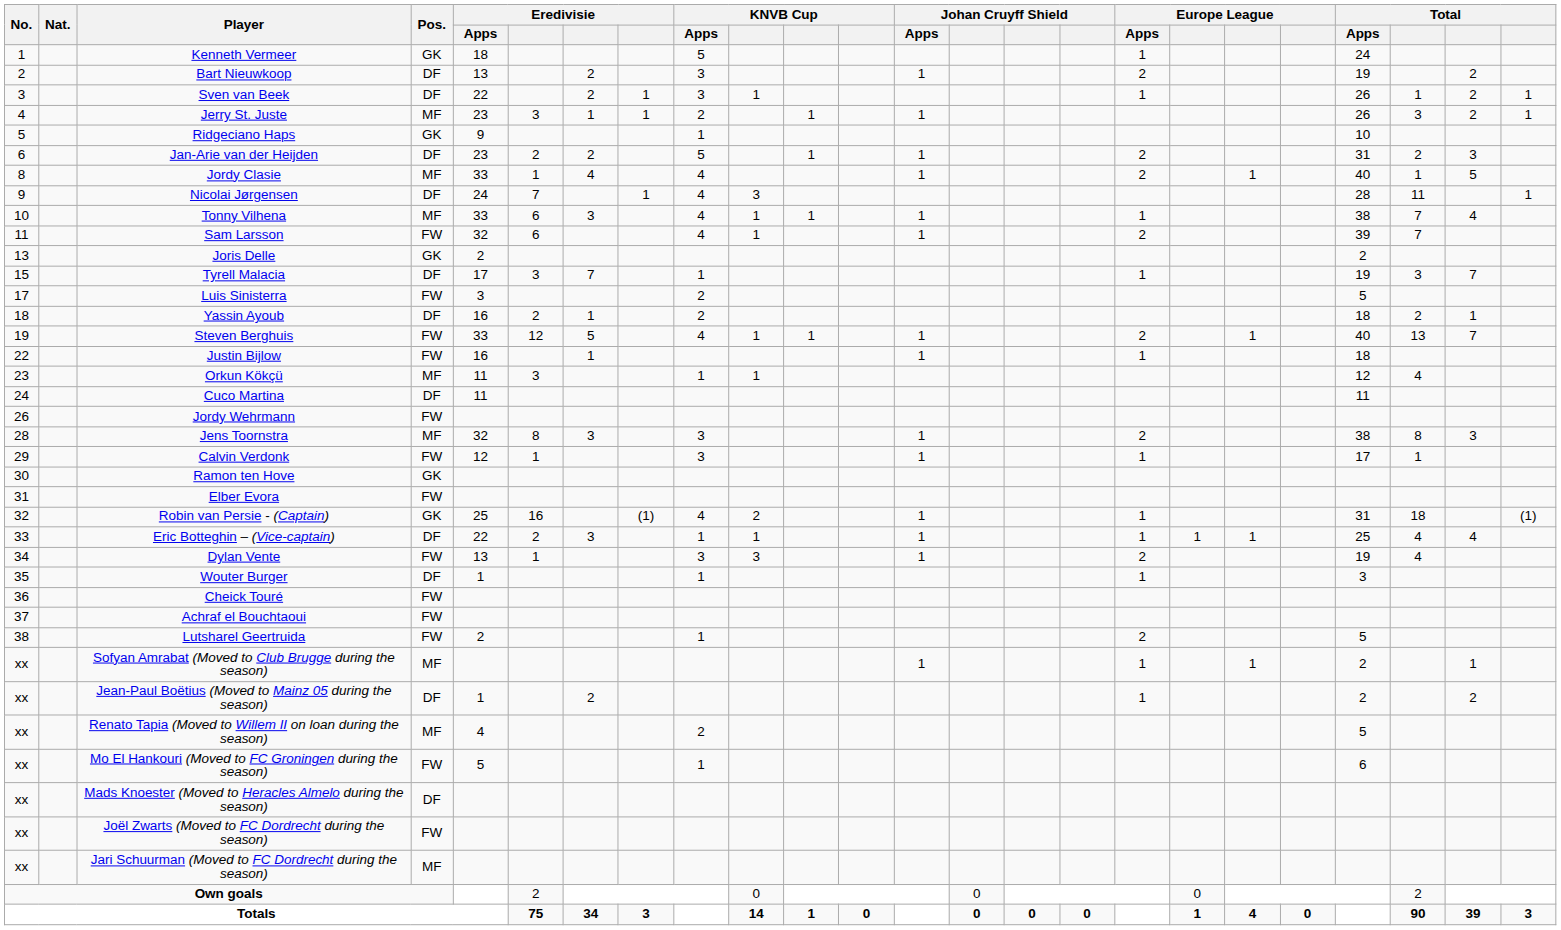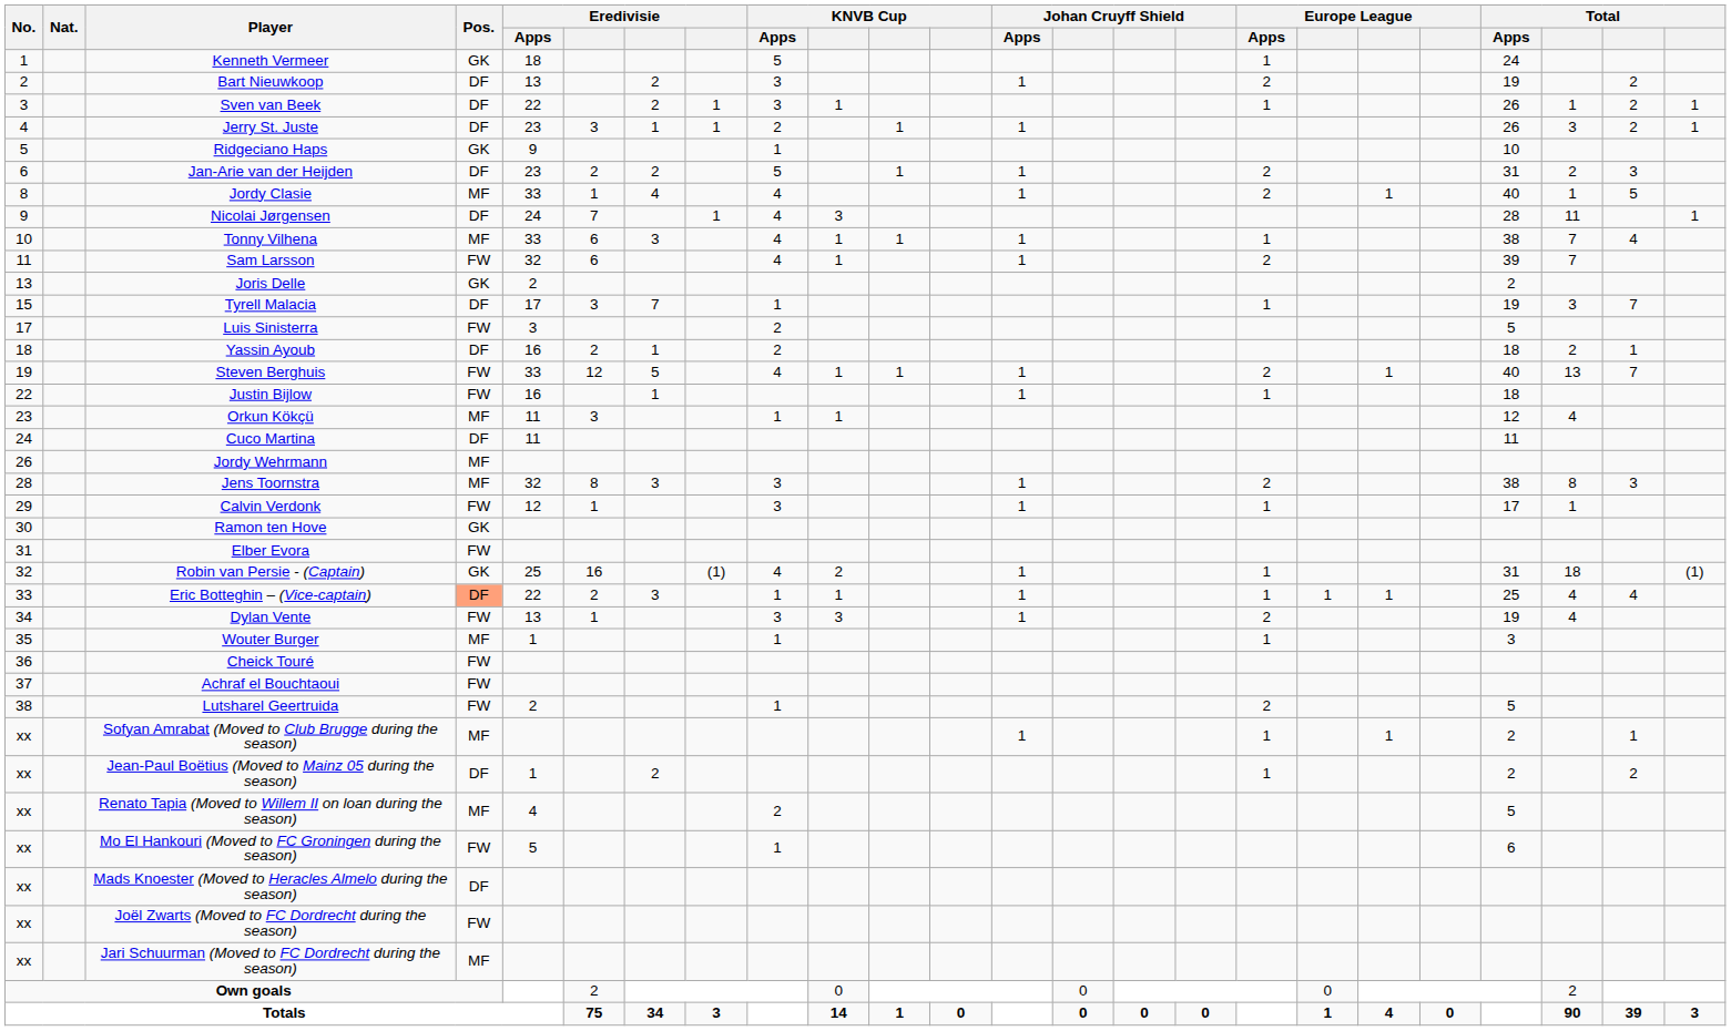 <table class="wikitable sortable alternance"  style="font-size:86%; text-align:center; line-height:14px; width:100%;">
 <tr>
 <th rowspan="2" style="width:10px;"><strong>No.</strong></th>
 <th rowspan="2" style="width:10px;"><strong>Nat.</strong></th>
 <th rowspan="2" scope=col style="width:275px;"><strong>Player</strong></th>
 <th rowspan="2" style="width:10px;"><strong>Pos.</strong></th>
 <th colspan="4"><strong>Eredivisie</strong></th>
 <th colspan="4"><strong>KNVB Cup</strong></th>
 <th colspan="4"><strong>Johan Cruyff Shield</strong></th>
 <th colspan="4"><strong>Europe League</strong></th>
 <th colspan="4"><strong>Total</strong></th>
 </tr>
 <tr style="text-align:center;">
 <th width=40><strong>Apps</strong></th>
 <th width=40></th>
 <th width=40></th>
 <th width=40></th>
 <th width=40><strong>Apps</strong></th>
 <th width=40></th>
 <th width=40></th>
 <th width=40></th>
 <th width=40><strong>Apps</strong></th>
 <th width=40></th>
 <th width=40></th>
 <th width=40></th>
 <th width=40><strong>Apps</strong></th>
 <th width=40></th>
 <th width=40></th>
 <th width=40></th>
 <th width=40><strong>Apps</strong></th>
 <th width=40></th>
 <th width=40></th>
 <th width=40></th>
 </tr>
 <tr>
 <td>1</td>
 <td></td>
 <td><a href='#'>Kenneth Vermeer</a></td>
 <td>GK</td>
 <td>18</td>
 <td></td>
 <td></td>
 <td></td>
 <td>5</td>
 <td></td>
 <td></td>
 <td></td>
 <td></td>
 <td></td>
 <td></td>
 <td></td>
 <td>1</td>
 <td></td>
 <td></td>
 <td></td>
 <td>24</td>
 <td></td>
 <td></td>
 <td></td>
 </tr>
 <tr>
 <td>2</td>
 <td></td>
 <td><a href='#'>Bart Nieuwkoop</a></td>
 <td>DF</td>
 <td>13</td>
 <td></td>
 <td>2</td>
 <td></td>
 <td>3</td>
 <td></td>
 <td></td>
 <td></td>
 <td>1</td>
 <td></td>
 <td></td>
 <td></td>
 <td>2</td>
 <td></td>
 <td></td>
 <td></td>
 <td>19</td>
 <td></td>
 <td>2</td>
 <td></td>
 </tr>
 <tr>
 <td>3</td>
 <td></td>
 <td><a href='#'>Sven van Beek</a></td>
 <td>DF</td>
 <td>22</td>
 <td></td>
 <td>2</td>
 <td>1</td>
 <td>3</td>
 <td>1</td>
 <td></td>
 <td></td>
 <td></td>
 <td></td>
 <td></td>
 <td></td>
 <td>1</td>
 <td></td>
 <td></td>
 <td></td>
 <td>26</td>
 <td>1</td>
 <td>2</td>
 <td>1</td>
 </tr>
 <tr>
 <td>4</td>
 <td></td>
 <td><a href='#'>Jerry St. Juste</a></td>
-<td>MF</td>
+<td>DF</td>
 <td>23</td>
 <td>3</td>
 <td>1</td>
 <td>1</td>
 <td>2</td>
 <td></td>
 <td>1</td>
 <td></td>
 <td>1</td>
 <td></td>
 <td></td>
 <td></td>
 <td></td>
 <td></td>
 <td></td>
 <td></td>
 <td>26</td>
 <td>3</td>
 <td>2</td>
 <td>1</td>
 </tr>
 <tr>
 <td>5</td>
 <td></td>
 <td><a href='#'>Ridgeciano Haps</a></td>
 <td>GK</td>
 <td>9</td>
 <td></td>
 <td></td>
 <td></td>
 <td>1</td>
 <td></td>
 <td></td>
 <td></td>
 <td></td>
 <td></td>
 <td></td>
 <td></td>
 <td></td>
 <td></td>
 <td></td>
 <td></td>
 <td>10</td>
 <td></td>
 <td></td>
 <td></td>
 </tr>
 <tr>
 <td>6</td>
 <td></td>
 <td><a href='#'>Jan-Arie van der Heijden</a></td>
 <td>DF</td>
 <td>23</td>
 <td>2</td>
 <td>2</td>
 <td></td>
 <td>5</td>
 <td></td>
 <td>1</td>
 <td></td>
 <td>1</td>
 <td></td>
 <td></td>
 <td></td>
 <td>2</td>
 <td></td>
 <td></td>
 <td></td>
 <td>31</td>
 <td>2</td>
 <td>3</td>
 <td></td>
 </tr>
 <tr>
 <td>8</td>
 <td></td>
 <td><a href='#'>Jordy Clasie</a></td>
 <td>MF</td>
 <td>33</td>
 <td>1</td>
 <td>4</td>
 <td></td>
 <td>4</td>
 <td></td>
 <td></td>
 <td></td>
 <td>1</td>
 <td></td>
 <td></td>
 <td></td>
 <td>2</td>
 <td></td>
 <td>1</td>
 <td></td>
 <td>40</td>
 <td>1</td>
 <td>5</td>
 <td></td>
 </tr>
 <tr>
 <td>9</td>
 <td></td>
 <td><a href='#'>Nicolai Jørgensen</a></td>
 <td>DF</td>
 <td>24</td>
 <td>7</td>
 <td></td>
 <td>1</td>
 <td>4</td>
 <td>3</td>
 <td></td>
 <td></td>
 <td></td>
 <td></td>
 <td></td>
 <td></td>
 <td></td>
 <td></td>
 <td></td>
 <td></td>
 <td>28</td>
 <td>11</td>
 <td></td>
 <td>1</td>
 </tr>
 <tr>
 <td>10</td>
 <td></td>
 <td><a href='#'>Tonny Vilhena</a></td>
 <td>MF</td>
 <td>33</td>
 <td>6</td>
 <td>3</td>
 <td></td>
 <td>4</td>
 <td>1</td>
 <td>1</td>
 <td></td>
 <td>1</td>
 <td></td>
 <td></td>
 <td></td>
 <td>1</td>
 <td></td>
 <td></td>
 <td></td>
 <td>38</td>
 <td>7</td>
 <td>4</td>
 <td></td>
 </tr>
 <tr>
 <td>11</td>
 <td></td>
 <td><a href='#'>Sam Larsson</a></td>
 <td>FW</td>
 <td>32</td>
 <td>6</td>
 <td></td>
 <td></td>
 <td>4</td>
 <td>1</td>
 <td></td>
 <td></td>
 <td>1</td>
 <td></td>
 <td></td>
 <td></td>
 <td>2</td>
 <td></td>
 <td></td>
 <td></td>
 <td>39</td>
 <td>7</td>
 <td></td>
 <td></td>
 </tr>
 <tr>
 <td>13</td>
 <td></td>
 <td><a href='#'>Joris Delle</a></td>
 <td>GK</td>
 <td>2</td>
 <td></td>
 <td></td>
 <td></td>
 <td></td>
 <td></td>
 <td></td>
 <td></td>
 <td></td>
 <td></td>
 <td></td>
 <td></td>
 <td></td>
 <td></td>
 <td></td>
 <td></td>
 <td>2</td>
 <td></td>
 <td></td>
 <td></td>
 </tr>
 <tr>
 <td>15</td>
 <td></td>
 <td><a href='#'>Tyrell Malacia</a></td>
 <td>DF</td>
 <td>17</td>
 <td>3</td>
 <td>7</td>
 <td></td>
 <td>1</td>
 <td></td>
 <td></td>
 <td></td>
 <td></td>
 <td></td>
 <td></td>
 <td></td>
 <td>1</td>
 <td></td>
 <td></td>
 <td></td>
 <td>19</td>
 <td>3</td>
 <td>7</td>
 <td></td>
 </tr>
 <tr>
 <td>17</td>
 <td></td>
 <td><a href='#'>Luis Sinisterra</a></td>
 <td>FW</td>
 <td>3</td>
 <td></td>
 <td></td>
 <td></td>
 <td>2</td>
 <td></td>
 <td></td>
 <td></td>
 <td></td>
 <td></td>
 <td></td>
 <td></td>
 <td></td>
 <td></td>
 <td></td>
 <td></td>
 <td>5</td>
 <td></td>
 <td></td>
 <td></td>
 </tr>
 <tr>
 <td>18</td>
 <td></td>
 <td><a href='#'>Yassin Ayoub</a></td>
 <td>DF</td>
 <td>16</td>
 <td>2</td>
 <td>1</td>
 <td></td>
 <td>2</td>
 <td></td>
 <td></td>
 <td></td>
 <td></td>
 <td></td>
 <td></td>
 <td></td>
 <td></td>
 <td></td>
 <td></td>
 <td></td>
 <td>18</td>
 <td>2</td>
 <td>1</td>
 <td></td>
 </tr>
 <tr>
 <td>19</td>
 <td></td>
 <td><a href='#'>Steven Berghuis</a></td>
 <td>FW</td>
 <td>33</td>
 <td>12</td>
 <td>5</td>
 <td></td>
 <td>4</td>
 <td>1</td>
 <td>1</td>
 <td></td>
 <td>1</td>
 <td></td>
 <td></td>
 <td></td>
 <td>2</td>
 <td></td>
 <td>1</td>
 <td></td>
 <td>40</td>
 <td>13</td>
 <td>7</td>
 <td></td>
 </tr>
 <tr>
 <td>22</td>
 <td></td>
 <td><a href='#'>Justin Bijlow</a></td>
 <td>FW</td>
 <td>16</td>
 <td></td>
 <td>1</td>
 <td></td>
 <td></td>
 <td></td>
 <td></td>
 <td></td>
 <td>1</td>
 <td></td>
 <td></td>
 <td></td>
 <td>1</td>
 <td></td>
 <td></td>
 <td></td>
 <td>18</td>
 <td></td>
 <td></td>
 <td></td>
 </tr>
 <tr>
 <td>23</td>
 <td></td>
 <td><a href='#'>Orkun Kökçü</a></td>
 <td>MF</td>
 <td>11</td>
 <td>3</td>
 <td></td>
 <td></td>
 <td>1</td>
 <td>1</td>
 <td></td>
 <td></td>
 <td></td>
 <td></td>
 <td></td>
 <td></td>
 <td></td>
 <td></td>
 <td></td>
 <td></td>
 <td>12</td>
 <td>4</td>
 <td></td>
 <td></td>
 </tr>
 <tr>
 <td>24</td>
 <td></td>
 <td><a href='#'>Cuco Martina</a></td>
 <td>DF</td>
 <td>11</td>
 <td></td>
 <td></td>
 <td></td>
 <td></td>
 <td></td>
 <td></td>
 <td></td>
 <td></td>
 <td></td>
 <td></td>
 <td></td>
 <td></td>
 <td></td>
 <td></td>
 <td></td>
 <td>11</td>
 <td></td>
 <td></td>
 <td></td>
 </tr>
 <tr>
 <td>26</td>
 <td></td>
 <td><a href='#'>Jordy Wehrmann</a></td>
-<td>FW</td>
+<td>MF</td>
 <td></td>
 <td></td>
 <td></td>
 <td></td>
 <td></td>
 <td></td>
 <td></td>
 <td></td>
 <td></td>
 <td></td>
 <td></td>
 <td></td>
 <td></td>
 <td></td>
 <td></td>
 <td></td>
 <td></td>
 <td></td>
 <td></td>
 <td></td>
 </tr>
 <tr>
 <td>28</td>
 <td></td>
 <td><a href='#'>Jens Toornstra</a></td>
 <td>MF</td>
 <td>32</td>
 <td>8</td>
 <td>3</td>
 <td></td>
 <td>3</td>
 <td></td>
 <td></td>
 <td></td>
 <td>1</td>
 <td></td>
 <td></td>
 <td></td>
 <td>2</td>
 <td></td>
 <td></td>
 <td></td>
 <td>38</td>
 <td>8</td>
 <td>3</td>
 <td></td>
 </tr>
 <tr>
 <td>29</td>
 <td></td>
 <td><a href='#'>Calvin Verdonk</a></td>
 <td>FW</td>
 <td>12</td>
 <td>1</td>
 <td></td>
 <td></td>
 <td>3</td>
 <td></td>
 <td></td>
 <td></td>
 <td>1</td>
 <td></td>
 <td></td>
 <td></td>
 <td>1</td>
 <td></td>
 <td></td>
 <td></td>
 <td>17</td>
 <td>1</td>
 <td></td>
 <td></td>
 </tr>
 <tr>
 <td>30</td>
 <td></td>
 <td><a href='#'>Ramon ten Hove</a></td>
 <td>GK</td>
 <td></td>
 <td></td>
 <td></td>
 <td></td>
 <td></td>
 <td></td>
 <td></td>
 <td></td>
 <td></td>
 <td></td>
 <td></td>
 <td></td>
 <td></td>
 <td></td>
 <td></td>
 <td></td>
 <td></td>
 <td></td>
 <td></td>
 <td></td>
 </tr>
 <tr>
 <td>31</td>
 <td></td>
 <td><a href='#'>Elber Evora</a></td>
 <td>FW</td>
 <td></td>
 <td></td>
 <td></td>
 <td></td>
 <td></td>
 <td></td>
 <td></td>
 <td></td>
 <td></td>
 <td></td>
 <td></td>
 <td></td>
 <td></td>
 <td></td>
 <td></td>
 <td></td>
 <td></td>
 <td></td>
 <td></td>
 <td></td>
 </tr>
 <tr>
 <td>32</td>
 <td></td>
 <td><a href='#'>Robin van Persie</a> - <em>(<a href='#'>Captain</a>)</em></td>
 <td>GK</td>
 <td>25</td>
 <td>16</td>
 <td></td>
 <td>(1)</td>
 <td>4</td>
 <td>2</td>
 <td></td>
 <td></td>
 <td>1</td>
 <td></td>
 <td></td>
 <td></td>
 <td>1</td>
 <td></td>
 <td></td>
 <td></td>
 <td>31</td>
 <td>18</td>
 <td></td>
 <td>(1)</td>
 </tr>
 <tr>
 <td>33</td>
 <td></td>
 <td><a href='#'>Eric Botteghin</a> – <em>(<a href='#'>Vice-captain</a>)</em></td>
-<td>DF</td>
+<td style="background: lightsalmon;">DF</td>
 <td>22</td>
 <td>2</td>
 <td>3</td>
 <td></td>
 <td>1</td>
 <td>1</td>
 <td></td>
 <td></td>
 <td>1</td>
 <td></td>
 <td></td>
 <td></td>
 <td>1</td>
 <td>1</td>
 <td>1</td>
 <td></td>
 <td>25</td>
 <td>4</td>
 <td>4</td>
 <td></td>
 </tr>
 <tr>
 <td>34</td>
 <td></td>
 <td><a href='#'>Dylan Vente</a></td>
 <td>FW</td>
 <td>13</td>
 <td>1</td>
 <td></td>
 <td></td>
 <td>3</td>
 <td>3</td>
 <td></td>
 <td></td>
 <td>1</td>
 <td></td>
 <td></td>
 <td></td>
 <td>2</td>
 <td></td>
 <td></td>
 <td></td>
 <td>19</td>
 <td>4</td>
 <td></td>
 <td></td>
 </tr>
 <tr>
 <td>35</td>
 <td></td>
 <td><a href='#'>Wouter Burger</a></td>
-<td>DF</td>
+<td>MF</td>
 <td>1</td>
 <td></td>
 <td></td>
 <td></td>
 <td>1</td>
 <td></td>
 <td></td>
 <td></td>
 <td></td>
 <td></td>
 <td></td>
 <td></td>
 <td>1</td>
 <td></td>
 <td></td>
 <td></td>
 <td>3</td>
 <td></td>
 <td></td>
 <td></td>
 </tr>
 <tr>
 <td>36</td>
 <td></td>
 <td><a href='#'>Cheick Touré</a></td>
 <td>FW</td>
 <td></td>
 <td></td>
 <td></td>
 <td></td>
 <td></td>
 <td></td>
 <td></td>
 <td></td>
 <td></td>
 <td></td>
 <td></td>
 <td></td>
 <td></td>
 <td></td>
 <td></td>
 <td></td>
 <td></td>
 <td></td>
 <td></td>
 <td></td>
 </tr>
 <tr>
 <td>37</td>
 <td></td>
 <td><a href='#'>Achraf el Bouchtaoui</a></td>
 <td>FW</td>
 <td></td>
 <td></td>
 <td></td>
 <td></td>
 <td></td>
 <td></td>
 <td></td>
 <td></td>
 <td></td>
 <td></td>
 <td></td>
 <td></td>
 <td></td>
 <td></td>
 <td></td>
 <td></td>
 <td></td>
 <td></td>
 <td></td>
 <td></td>
 </tr>
 <tr>
 <td>38</td>
 <td></td>
 <td><a href='#'>Lutsharel Geertruida</a></td>
 <td>FW</td>
 <td>2</td>
 <td></td>
 <td></td>
 <td></td>
 <td>1</td>
 <td></td>
 <td></td>
 <td></td>
 <td></td>
 <td></td>
 <td></td>
 <td></td>
 <td>2</td>
 <td></td>
 <td></td>
 <td></td>
 <td>5</td>
 <td></td>
 <td></td>
 <td></td>
 </tr>
 <tr>
 <td>xx</td>
 <td></td>
 <td><a href='#'>Sofyan Amrabat</a> <em>(Moved to <a href='#'>Club Brugge</a> during the season)</em></td>
 <td>MF</td>
 <td></td>
 <td></td>
 <td></td>
 <td></td>
 <td></td>
 <td></td>
 <td></td>
 <td></td>
 <td>1</td>
 <td></td>
 <td></td>
 <td></td>
 <td>1</td>
 <td></td>
 <td>1</td>
 <td></td>
 <td>2</td>
 <td></td>
 <td>1</td>
 <td></td>
 </tr>
 <tr>
 <td>xx</td>
 <td></td>
 <td><a href='#'>Jean-Paul Boëtius</a> <em>(Moved to <a href='#'>Mainz 05</a> during the season)</em></td>
 <td>DF</td>
 <td>1</td>
 <td></td>
 <td>2</td>
 <td></td>
 <td></td>
 <td></td>
 <td></td>
 <td></td>
 <td></td>
 <td></td>
 <td></td>
 <td></td>
 <td>1</td>
 <td></td>
 <td></td>
 <td></td>
 <td>2</td>
 <td></td>
 <td>2</td>
 <td></td>
 </tr>
 <tr>
 <td>xx</td>
 <td></td>
 <td><a href='#'>Renato Tapia</a> <em>(Moved to <a href='#'>Willem II</a> on loan during the season)</em></td>
 <td>MF</td>
 <td>4</td>
 <td></td>
 <td></td>
 <td></td>
 <td>2</td>
 <td></td>
 <td></td>
 <td></td>
 <td></td>
 <td></td>
 <td></td>
 <td></td>
 <td></td>
 <td></td>
 <td></td>
 <td></td>
 <td>5</td>
 <td></td>
 <td></td>
 <td></td>
 </tr>
 <tr>
 <td>xx</td>
 <td></td>
 <td><a href='#'>Mo El Hankouri</a> <em>(Moved to <a href='#'>FC Groningen</a> during the season)</em></td>
 <td>FW</td>
 <td>5</td>
 <td></td>
 <td></td>
 <td></td>
 <td>1</td>
 <td></td>
 <td></td>
 <td></td>
 <td></td>
 <td></td>
 <td></td>
 <td></td>
 <td></td>
 <td></td>
 <td></td>
 <td></td>
 <td>6</td>
 <td></td>
 <td></td>
 <td></td>
 </tr>
 <tr>
 <td>xx</td>
 <td></td>
 <td><a href='#'>Mads Knoester</a> <em>(Moved to <a href='#'>Heracles Almelo</a> during the season)</em></td>
 <td>DF</td>
 <td></td>
 <td></td>
 <td></td>
 <td></td>
 <td></td>
 <td></td>
 <td></td>
 <td></td>
 <td></td>
 <td></td>
 <td></td>
 <td></td>
 <td></td>
 <td></td>
 <td></td>
 <td></td>
 <td></td>
 <td></td>
 <td></td>
 <td></td>
 </tr>
 <tr>
 <td>xx</td>
 <td></td>
 <td><a href='#'>Joël Zwarts</a> <em>(Moved to <a href='#'>FC Dordrecht</a> during the season)</em></td>
 <td>FW</td>
 <td></td>
 <td></td>
 <td></td>
 <td></td>
 <td></td>
 <td></td>
 <td></td>
 <td></td>
 <td></td>
 <td></td>
 <td></td>
 <td></td>
 <td></td>
 <td></td>
 <td></td>
 <td></td>
 <td></td>
 <td></td>
 <td></td>
 <td></td>
 </tr>
 <tr>
 <td>xx</td>
 <td></td>
 <td><a href='#'>Jari Schuurman</a> <em>(Moved to <a href='#'>FC Dordrecht</a> during the season)</em></td>
 <td>MF</td>
 <td></td>
 <td></td>
 <td></td>
 <td></td>
 <td></td>
 <td></td>
 <td></td>
 <td></td>
 <td></td>
 <td></td>
 <td></td>
 <td></td>
 <td></td>
 <td></td>
 <td></td>
 <td></td>
 <td></td>
 <td></td>
 <td></td>
 <td></td>
 </tr>
 <tr class="sortbottom">
 <td colspan="4"><strong>Own goals</strong></td>
 <td ! style="background:white; text-align: center;"></td>
 <td>2</td>
 <td ! colspan="3" style="background:white; text-align: center;"></td>
 <td>0</td>
 <td ! colspan="3" style="background:white; text-align: center;"></td>
 <td>0</td>
 <td ! colspan="3" style="background:white; text-align: center;"></td>
 <td>0</td>
 <td ! colspan="3" style="background:white; text-align: center;"></td>
 <td>2</td>
 <td ! colspan="2" style="background:white; text-align: center;"></td>
 </tr>
 <tr class="sortbottom">
 <td colspan="5"  style="background:white; text-align: center;"><strong>Totals</strong></td>
 <td><strong>75</strong></td>
 <td><strong>34</strong></td>
 <td><strong>3</strong></td>
 <td ! rowspan="2" style="background:white; text-align: center;"></td>
 <td><strong>14</strong></td>
 <td><strong>1</strong></td>
 <td><strong>0</strong></td>
 <td ! rowspan="2" style="background:white; text-align: center;"></td>
 <td><strong>0</strong></td>
 <td><strong>0</strong></td>
 <td><strong>0</strong></td>
 <td ! rowspan="2" style="background:white; text-align: center;"></td>
 <td><strong>1</strong></td>
 <td><strong>4</strong></td>
 <td><strong>0</strong></td>
 <td ! rowspan="2" style="background:white; text-align: center;"></td>
 <td><strong>90</strong></td>
 <td><strong>39</strong></td>
 <td><strong>3</strong></td>
 </tr>
 </table>
